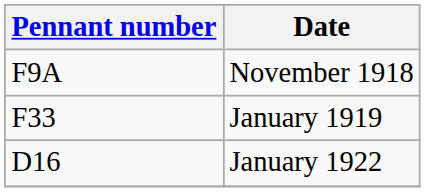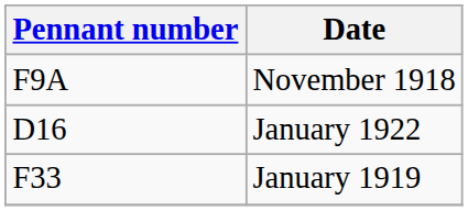 <table class="wikitable" style="text-align:left">
 <tr>
 <th scope="col"><a href='#'>Pennant number</a></th>
 <th>Date</th>
 </tr>
 <tr>
 <td scope="row">F9A</td>
 <td>November 1918</td>
 </tr>
 <tr>
+<td scope="row">D16</td>
+<td>January 1922</td>
+</tr>
+<tr>
 <td scope="row">F33</td>
 <td>January 1919</td>
 </tr>
 <tr>
-<td scope="row">D16</td>
-<td>January 1922</td>
-</tr>
-<tr>
 </tr>
 </table>
